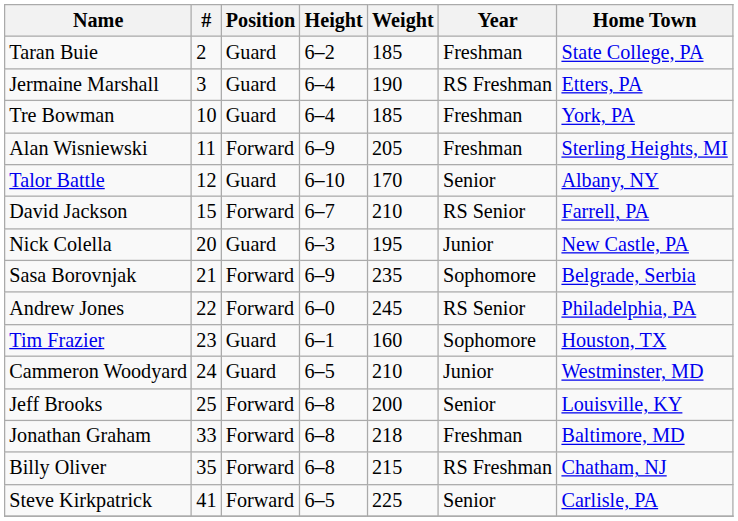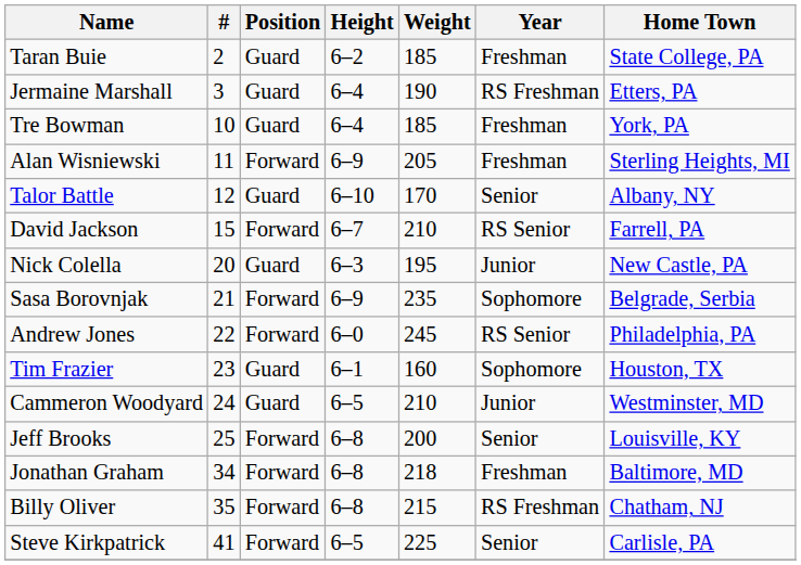 <table class="wikitable" style">
 <tr>
 <th>Name</th>
 <th>#</th>
 <th>Position</th>
 <th>Height</th>
 <th>Weight</th>
 <th>Year</th>
 <th>Home Town</th>
 </tr>
 <tr>
 <td>Taran Buie</td>
 <td>2</td>
 <td>Guard</td>
 <td>6–2</td>
 <td>185</td>
 <td>Freshman</td>
 <td><a href='#'>State College, PA</a></td>
 </tr>
 <tr>
 <td>Jermaine Marshall</td>
 <td>3</td>
 <td>Guard</td>
 <td>6–4</td>
 <td>190</td>
 <td>RS Freshman</td>
 <td><a href='#'>Etters, PA</a></td>
 </tr>
 <tr>
 <td>Tre Bowman</td>
 <td>10</td>
 <td>Guard</td>
 <td>6–4</td>
 <td>185</td>
 <td>Freshman</td>
 <td><a href='#'>York, PA</a></td>
 </tr>
 <tr>
 <td>Alan Wisniewski</td>
 <td>11</td>
 <td>Forward</td>
 <td>6–9</td>
 <td>205</td>
 <td>Freshman</td>
 <td><a href='#'>Sterling Heights, MI</a></td>
 </tr>
 <tr>
 <td><a href='#'>Talor Battle</a></td>
 <td>12</td>
 <td>Guard</td>
 <td>6–10</td>
 <td>170</td>
 <td>Senior</td>
 <td><a href='#'>Albany, NY</a></td>
 </tr>
 <tr>
 <td>David Jackson</td>
 <td>15</td>
 <td>Forward</td>
 <td>6–7</td>
 <td>210</td>
 <td>RS Senior</td>
 <td><a href='#'>Farrell, PA</a></td>
 </tr>
 <tr>
 <td>Nick Colella</td>
 <td>20</td>
 <td>Guard</td>
 <td>6–3</td>
 <td>195</td>
 <td>Junior</td>
 <td><a href='#'>New Castle, PA</a></td>
 </tr>
 <tr>
 <td>Sasa Borovnjak</td>
 <td>21</td>
 <td>Forward</td>
 <td>6–9</td>
 <td>235</td>
 <td>Sophomore</td>
 <td><a href='#'>Belgrade, Serbia</a></td>
 </tr>
 <tr>
 <td>Andrew Jones</td>
 <td>22</td>
 <td>Forward</td>
 <td>6–0</td>
 <td>245</td>
 <td>RS Senior</td>
 <td><a href='#'>Philadelphia, PA</a></td>
 </tr>
 <tr>
 <td><a href='#'>Tim Frazier</a></td>
 <td>23</td>
 <td>Guard</td>
 <td>6–1</td>
 <td>160</td>
 <td>Sophomore</td>
 <td><a href='#'>Houston, TX</a></td>
 </tr>
 <tr>
 <td>Cammeron Woodyard</td>
 <td>24</td>
 <td>Guard</td>
 <td>6–5</td>
 <td>210</td>
 <td>Junior</td>
 <td><a href='#'>Westminster, MD</a></td>
 </tr>
 <tr>
 <td>Jeff Brooks</td>
 <td>25</td>
 <td>Forward</td>
 <td>6–8</td>
 <td>200</td>
 <td>Senior</td>
 <td><a href='#'>Louisville, KY</a></td>
 </tr>
 <tr>
 <td>Jonathan Graham</td>
-<td>33</td>
+<td>34</td>
 <td>Forward</td>
 <td>6–8</td>
 <td>218</td>
 <td>Freshman</td>
 <td><a href='#'>Baltimore, MD</a></td>
 </tr>
 <tr>
 <td>Billy Oliver</td>
 <td>35</td>
 <td>Forward</td>
 <td>6–8</td>
 <td>215</td>
 <td>RS Freshman</td>
 <td><a href='#'>Chatham, NJ</a></td>
 </tr>
 <tr>
 <td>Steve Kirkpatrick</td>
 <td>41</td>
 <td>Forward</td>
 <td>6–5</td>
 <td>225</td>
 <td>Senior</td>
 <td><a href='#'>Carlisle, PA</a></td>
 </tr>
 <tr>
 </tr>
 </table>
